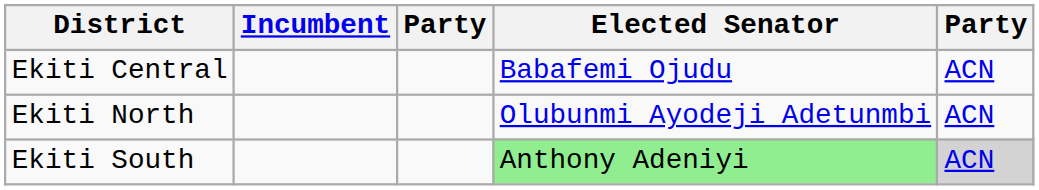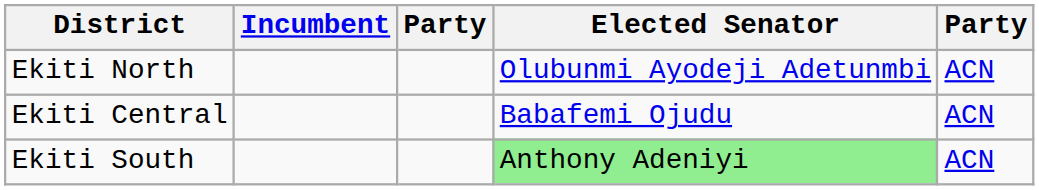 <table class="sortable wikitable" style="font-size:95%;line-height:14px;">
 <tr>
 <th class="unsortable">District</th>
 <th class="unsortable"><a href='#'>Incumbent</a></th>
 <th>Party</th>
 <th class="unsortable">Elected Senator</th>
 <th>Party</th>
 </tr>
 <tr>
+<td>Ekiti North</td>
+<td></td>
+<td></td>
+<td><a href='#'>Olubunmi Ayodeji Adetunmbi</a></td>
+<td><a href='#'>ACN</a></td>
+</tr>
+<tr>
 <td>Ekiti Central</td>
 <td></td>
 <td></td>
 <td><a href='#'>Babafemi Ojudu</a></td>
 <td><a href='#'>ACN</a></td>
 </tr>
 <tr>
-<td>Ekiti North</td>
-<td></td>
-<td></td>
-<td><a href='#'>Olubunmi Ayodeji Adetunmbi</a></td>
-<td><a href='#'>ACN</a></td>
-</tr>
-<tr>
 <td>Ekiti South</td>
 <td></td>
 <td></td>
 <td style="background: lightgreen;">Anthony Adeniyi</td>
-<td style="background: lightgrey;"><a href='#'>ACN</a></td>
+<td><a href='#'>ACN</a></td>
 </tr>
 </table>
